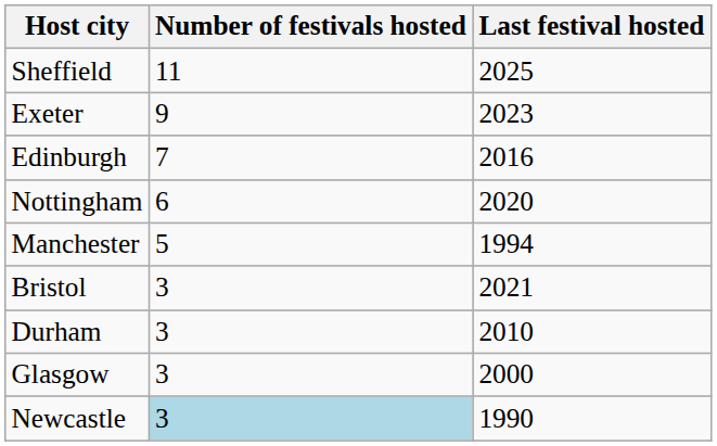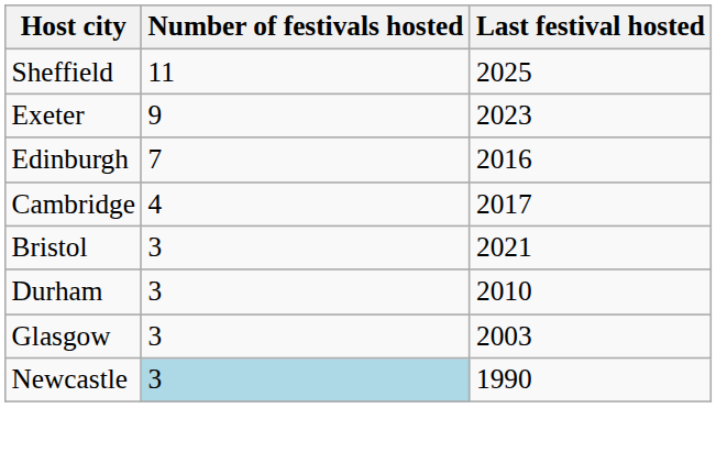 <table class="wikitable mw-collapsible">
 <tr>
 <th>Host city</th>
 <th>Number of festivals hosted</th>
 <th>Last festival hosted</th>
 </tr>
 <tr>
 <td>Sheffield</td>
 <td>11</td>
 <td>2025</td>
 </tr>
 <tr>
 <td>Exeter</td>
 <td>9</td>
 <td>2023</td>
 </tr>
 <tr>
 <td>Edinburgh</td>
 <td>7</td>
 <td>2016</td>
 </tr>
 <tr>
-<td>Nottingham</td>
-<td>6</td>
-<td>2020</td>
-</tr>
-<tr>
-<td>Manchester</td>
-<td>5</td>
-<td>1994</td>
+<td>Cambridge</td>
+<td>4</td>
+<td>2017</td>
 </tr>
 <tr>
 <td>Bristol</td>
 <td>3</td>
 <td>2021</td>
 </tr>
 <tr>
 <td>Durham</td>
 <td>3</td>
 <td>2010</td>
 </tr>
 <tr>
 <td>Glasgow</td>
 <td>3</td>
-<td>2000</td>
+<td>2003</td>
 </tr>
 <tr>
 <td>Newcastle</td>
 <td style="background: lightblue;">3</td>
 <td>1990</td>
 </tr>
 </table>
